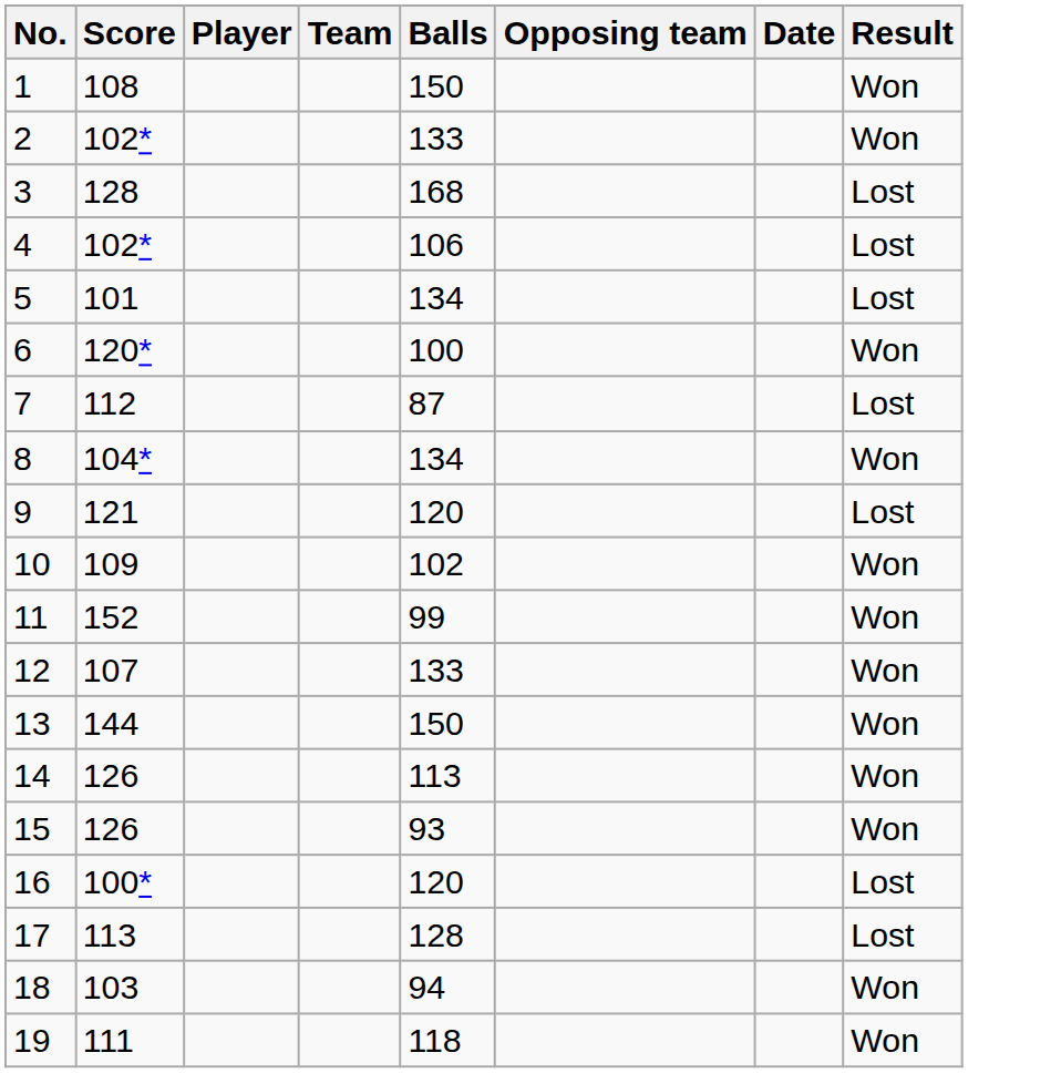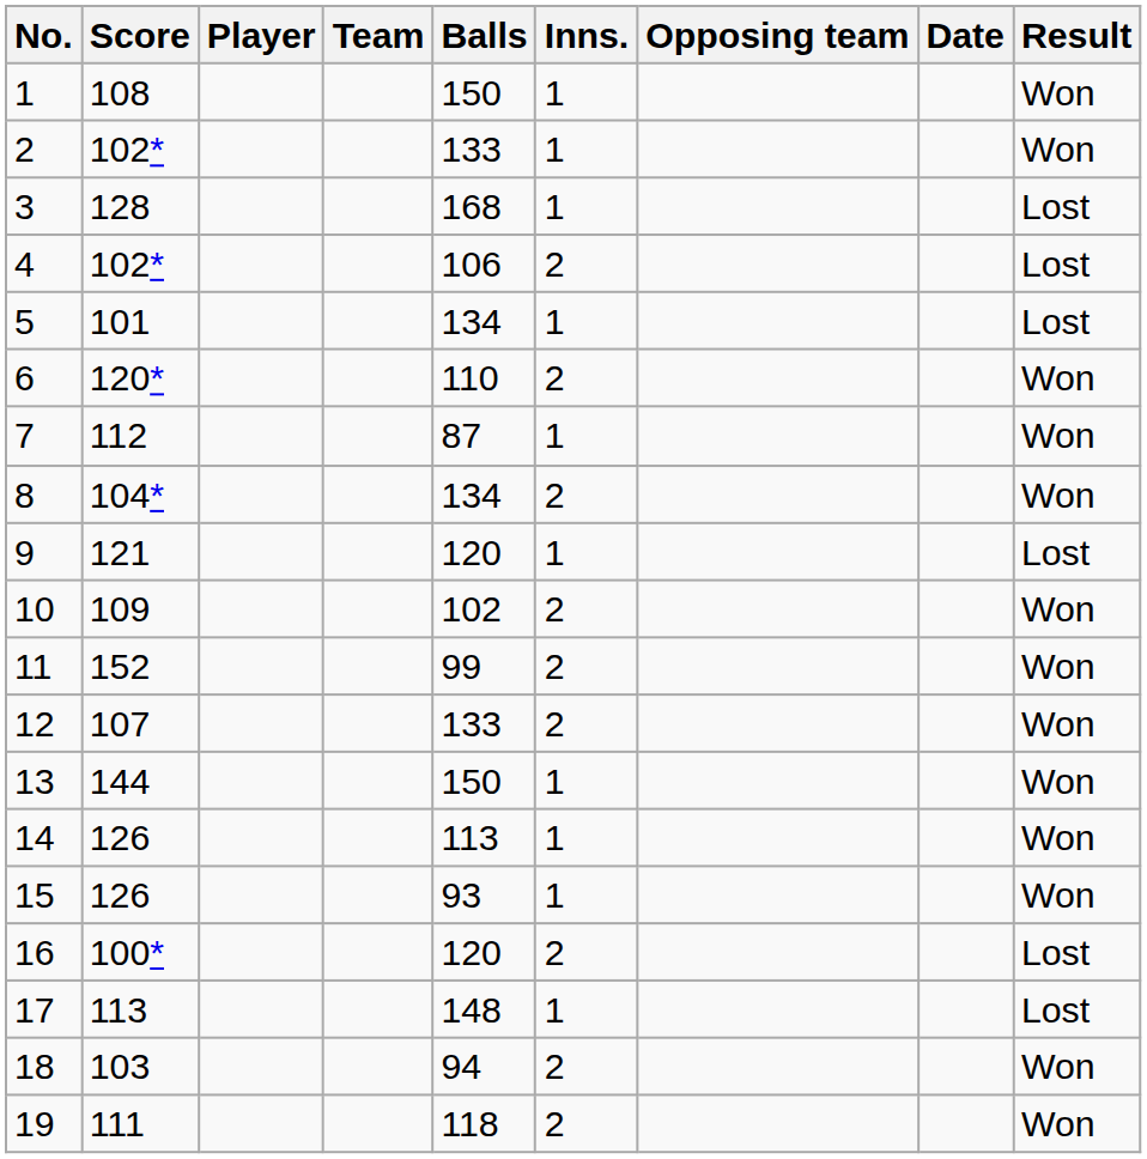 <table class="wikitable sortable" style="font-size:95%">
 <tr>
 <th>No.</th>
 <th>Score</th>
 <th>Player</th>
 <th>Team</th>
 <th>Balls</th>
+<th>Inns.</th>
 <th>Opposing team</th>
 <th>Date</th>
 <th>Result</th>
 </tr>
 <tr>
 <td>1</td>
 <td>108</td>
 <td></td>
 <td></td>
 <td>150</td>
+<td>1</td>
 <td></td>
 <td></td>
 <td>Won</td>
 </tr>
 <tr>
 <td>2</td>
 <td>102<a href='#'>*</a></td>
 <td></td>
 <td></td>
 <td>133</td>
+<td>1</td>
 <td></td>
 <td></td>
 <td>Won</td>
 </tr>
 <tr>
 <td>3</td>
 <td>128</td>
 <td></td>
 <td></td>
 <td>168</td>
+<td>1</td>
 <td></td>
 <td></td>
 <td>Lost</td>
 </tr>
 <tr>
 <td>4</td>
 <td>102<a href='#'>*</a></td>
 <td></td>
 <td></td>
 <td>106</td>
+<td>2</td>
 <td></td>
 <td></td>
 <td>Lost</td>
 </tr>
 <tr>
 <td>5</td>
 <td>101</td>
 <td></td>
 <td></td>
 <td>134</td>
+<td>1</td>
 <td></td>
 <td></td>
 <td>Lost</td>
 </tr>
 <tr>
 <td>6</td>
 <td>120<a href='#'>*</a></td>
 <td></td>
 <td></td>
-<td>100</td>
+<td>110</td>
+<td>2</td>
 <td></td>
 <td></td>
 <td>Won</td>
 </tr>
 <tr>
 <td>7</td>
 <td>112</td>
 <td> </td>
 <td></td>
 <td>87</td>
+<td>1</td>
 <td></td>
 <td></td>
-<td>Lost</td>
+<td>Won</td>
 </tr>
 <tr>
 <td>8</td>
 <td>104<a href='#'>*</a></td>
 <td> </td>
 <td></td>
 <td>134</td>
+<td>2</td>
 <td></td>
 <td></td>
 <td>Won</td>
 </tr>
 <tr>
 <td>9</td>
 <td>121</td>
 <td> </td>
 <td></td>
 <td>120</td>
+<td>1</td>
 <td></td>
 <td></td>
 <td>Lost</td>
 </tr>
 <tr>
 <td>10</td>
 <td>109</td>
 <td></td>
 <td></td>
 <td>102</td>
+<td>2</td>
 <td></td>
 <td></td>
 <td>Won</td>
 </tr>
 <tr>
 <td>11</td>
 <td>152</td>
 <td> </td>
 <td></td>
 <td>99</td>
+<td>2</td>
 <td></td>
 <td></td>
 <td>Won</td>
 </tr>
 <tr>
 <td>12</td>
 <td>107</td>
 <td></td>
 <td></td>
 <td>133</td>
+<td>2</td>
 <td></td>
 <td></td>
 <td>Won</td>
 </tr>
 <tr>
 <td>13</td>
 <td>144</td>
 <td></td>
 <td></td>
 <td>150</td>
+<td>1</td>
 <td></td>
 <td></td>
 <td>Won</td>
 </tr>
 <tr>
 <td>14</td>
 <td>126</td>
 <td> </td>
 <td></td>
 <td>113</td>
+<td>1</td>
 <td></td>
 <td></td>
 <td>Won</td>
 </tr>
 <tr>
 <td>15</td>
 <td>126</td>
 <td></td>
 <td></td>
 <td>93</td>
+<td>1</td>
 <td></td>
 <td></td>
 <td>Won</td>
 </tr>
 <tr>
 <td>16</td>
 <td>100<a href='#'>*</a></td>
 <td> </td>
 <td></td>
 <td>120</td>
+<td>2</td>
 <td></td>
 <td></td>
 <td>Lost</td>
 </tr>
 <tr>
 <td>17</td>
 <td>113</td>
 <td></td>
 <td></td>
-<td>128</td>
+<td>148</td>
+<td>1</td>
 <td></td>
 <td></td>
 <td>Lost</td>
 </tr>
 <tr>
 <td>18</td>
 <td>103</td>
 <td></td>
 <td></td>
 <td>94</td>
+<td>2</td>
 <td></td>
 <td></td>
 <td>Won</td>
 </tr>
 <tr>
 <td>19</td>
 <td>111</td>
 <td></td>
 <td></td>
 <td>118</td>
+<td>2</td>
 <td></td>
 <td></td>
 <td>Won</td>
 </tr>
 </table>
